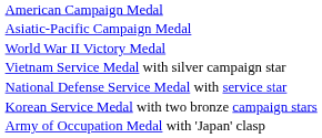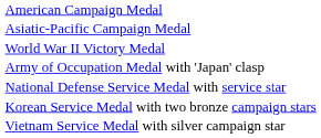 <table>
 <tr>
 <td></td>
 <td><a href='#'>American Campaign Medal</a></td>
 </tr>
 <tr>
 <td></td>
 <td><a href='#'>Asiatic-Pacific Campaign Medal</a></td>
 </tr>
 <tr>
 <td></td>
 <td><a href='#'>World War II Victory Medal</a></td>
 </tr>
 <tr>
 <td></td>
-<td><a href='#'>Vietnam Service Medal</a> with silver campaign star</td>
+<td><a href='#'>Army of Occupation Medal</a> with 'Japan' clasp</td>
 </tr>
 <tr>
 <td></td>
 <td><a href='#'>National Defense Service Medal</a> with <a href='#'>service star</a></td>
 </tr>
 <tr>
 <td></td>
 <td><a href='#'>Korean Service Medal</a> with two bronze <a href='#'>campaign stars</a></td>
 </tr>
 <tr>
 <td></td>
-<td><a href='#'>Army of Occupation Medal</a> with 'Japan' clasp</td>
+<td><a href='#'>Vietnam Service Medal</a> with silver campaign star</td>
 </tr>
 </table>
